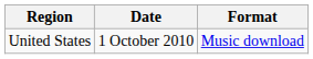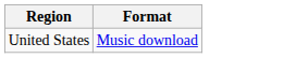 <table class="wikitable">
 <tr>
 <th>Region</th>
-<th>Date</th>
 <th>Format</th>
 </tr>
 <tr>
 <td>United States</td>
-<td>1 October 2010</td>
 <td><a href='#'>Music download</a></td>
 </tr>
 </table>
